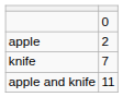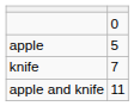 <table class="wikitable" style="float:right">
 <tr>
 <th></th>
 <th></th>
 </tr>
 <tr>
 <td></td>
 <td>0</td>
 </tr>
 <tr>
 <td>apple</td>
-<td>2</td>
+<td>5</td>
 </tr>
 <tr>
 <td>knife</td>
 <td>7</td>
 </tr>
 <tr>
 <td>apple and knife</td>
 <td>11</td>
 </tr>
 </table>
